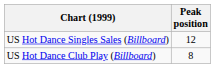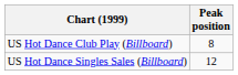 <table class="wikitable">
 <tr>
 <th>Chart (1999)</th>
 <th>Peak<br>position</th>
 </tr>
 <tr>
+<td align="left">US <a href='#'>Hot Dance Club Play</a> (<em><a href='#'>Billboard</a></em>)</td>
+<td style="text-align:center;">8</td>
+</tr>
+<tr>
 <td align="left">US <a href='#'>Hot Dance Singles Sales</a> (<em><a href='#'>Billboard</a></em>)</td>
 <td style="text-align:center;">12</td>
 </tr>
-<tr>
-<td align="left">US <a href='#'>Hot Dance Club Play</a> (<em><a href='#'>Billboard</a></em>)</td>
-<td style="text-align:center;">8</td>
-</tr>
 </table>
